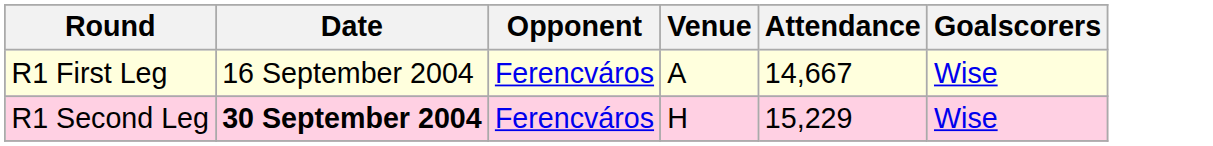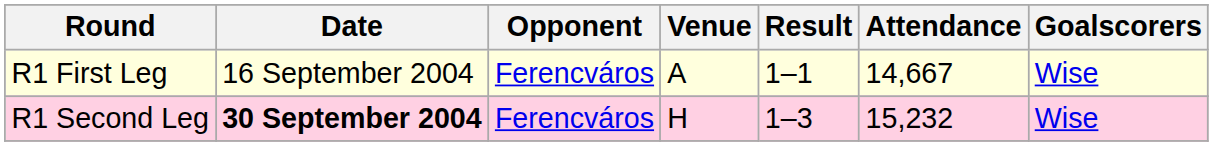 <table class="wikitable">
 <tr>
 <th>Round</th>
 <th>Date</th>
 <th>Opponent</th>
 <th>Venue</th>
+<th>Result</th>
 <th>Attendance</th>
 <th>Goalscorers</th>
 </tr>
 <tr style="background-color: #ffffdd;">
 <td>R1 First Leg</td>
 <td>16 September 2004</td>
 <td><a href='#'>Ferencváros</a></td>
 <td>A</td>
+<td>1–1</td>
 <td>14,667</td>
 <td><a href='#'>Wise</a></td>
 </tr>
 <tr style="background-color: #ffd0e3;">
 <td>R1 Second Leg</td>
 <td><strong>30 September 2004</strong></td>
 <td><a href='#'>Ferencváros</a></td>
 <td>H</td>
-<td>15,229</td>
+<td>1–3</td>
+<td>15,232</td>
 <td><a href='#'>Wise</a></td>
 </tr>
 </table>
